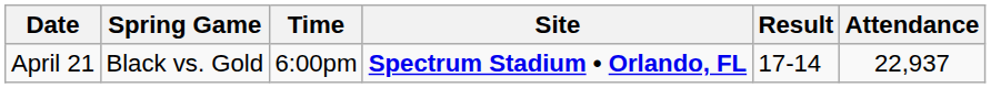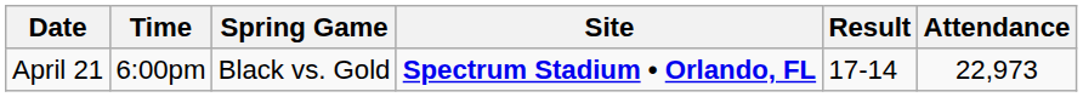 <table class="wikitable" style="font-size:95%;">
 <tr>
 <th>Date</th>
+<th>Time</th>
 <th>Spring Game</th>
-<th>Time</th>
 <th>Site</th>
 <th>Result</th>
 <th>Attendance</th>
 </tr>
 <tr>
 <td>April 21</td>
+<td>6:00pm</td>
 <td>Black vs. Gold</td>
-<td>6:00pm</td>
 <td><strong><a href='#'>Spectrum Stadium</a> • <a href='#'>Orlando, FL</a></strong></td>
 <td>17-14</td>
-<td align=center>22,937</td>
+<td align=center>22,973</td>
 </tr>
 </table>
